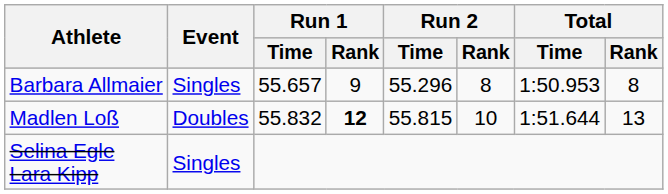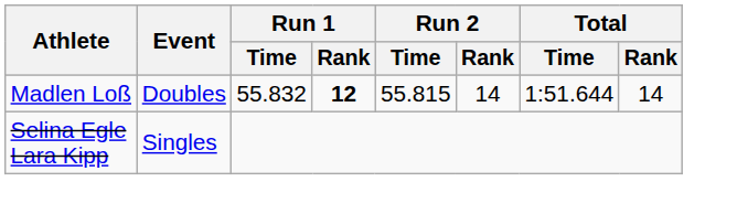 <table class="wikitable" style="font-size:90%">
 <tr>
 <th rowspan="2">Athlete</th>
 <th rowspan="2">Event</th>
 <th colspan="2">Run 1</th>
 <th colspan="2">Run 2</th>
 <th colspan="2">Total</th>
 </tr>
 <tr style="font-size:95%">
 <th>Time</th>
 <th>Rank</th>
 <th>Time</th>
 <th>Rank</th>
 <th>Time</th>
 <th>Rank</th>
 </tr>
 <tr align=center>
-<td align=left><a href='#'>Barbara Allmaier</a></td>
-<td align=left><a href='#'>Singles</a></td>
-<td>55.657</td>
-<td>9</td>
-<td>55.296</td>
-<td>8</td>
-<td>1:50.953</td>
-<td>8</td>
-</tr>
-<tr align=center>
 <td align=left><a href='#'>Madlen Loß</a></td>
 <td align=left><a href='#'>Doubles</a></td>
 <td>55.832</td>
 <td><strong>12</strong></td>
 <td>55.815</td>
-<td>10</td>
+<td>14</td>
 <td>1:51.644</td>
-<td>13</td>
+<td>14</td>
 </tr>
 <tr align=center>
 <td align=left><s><a href='#'>Selina Egle</a></s><br><s><a href='#'>Lara Kipp</a></s></td>
 <td align=left><a href='#'>Singles</a></td>
 <td colspan=6></td>
 </tr>
 </table>
